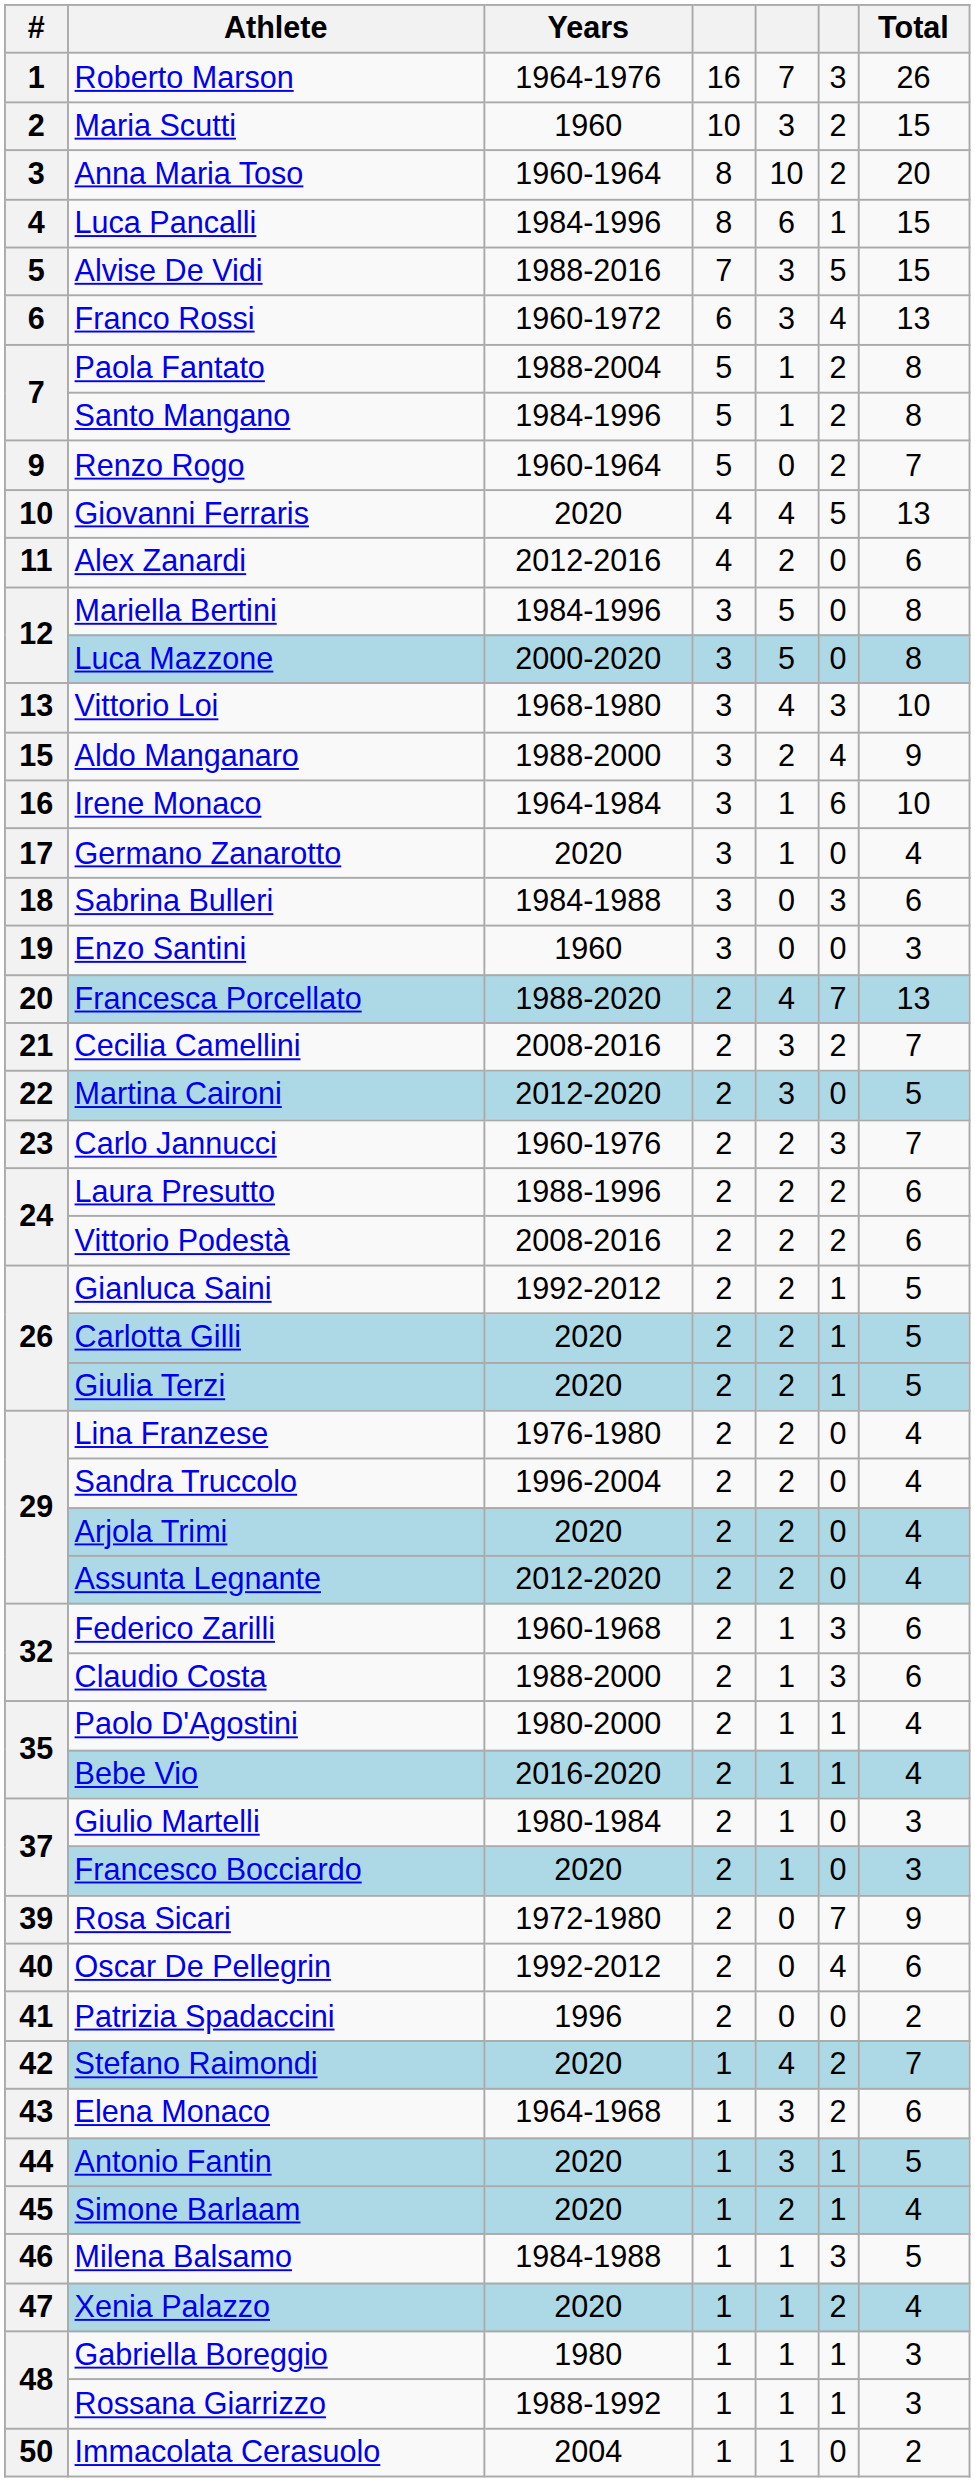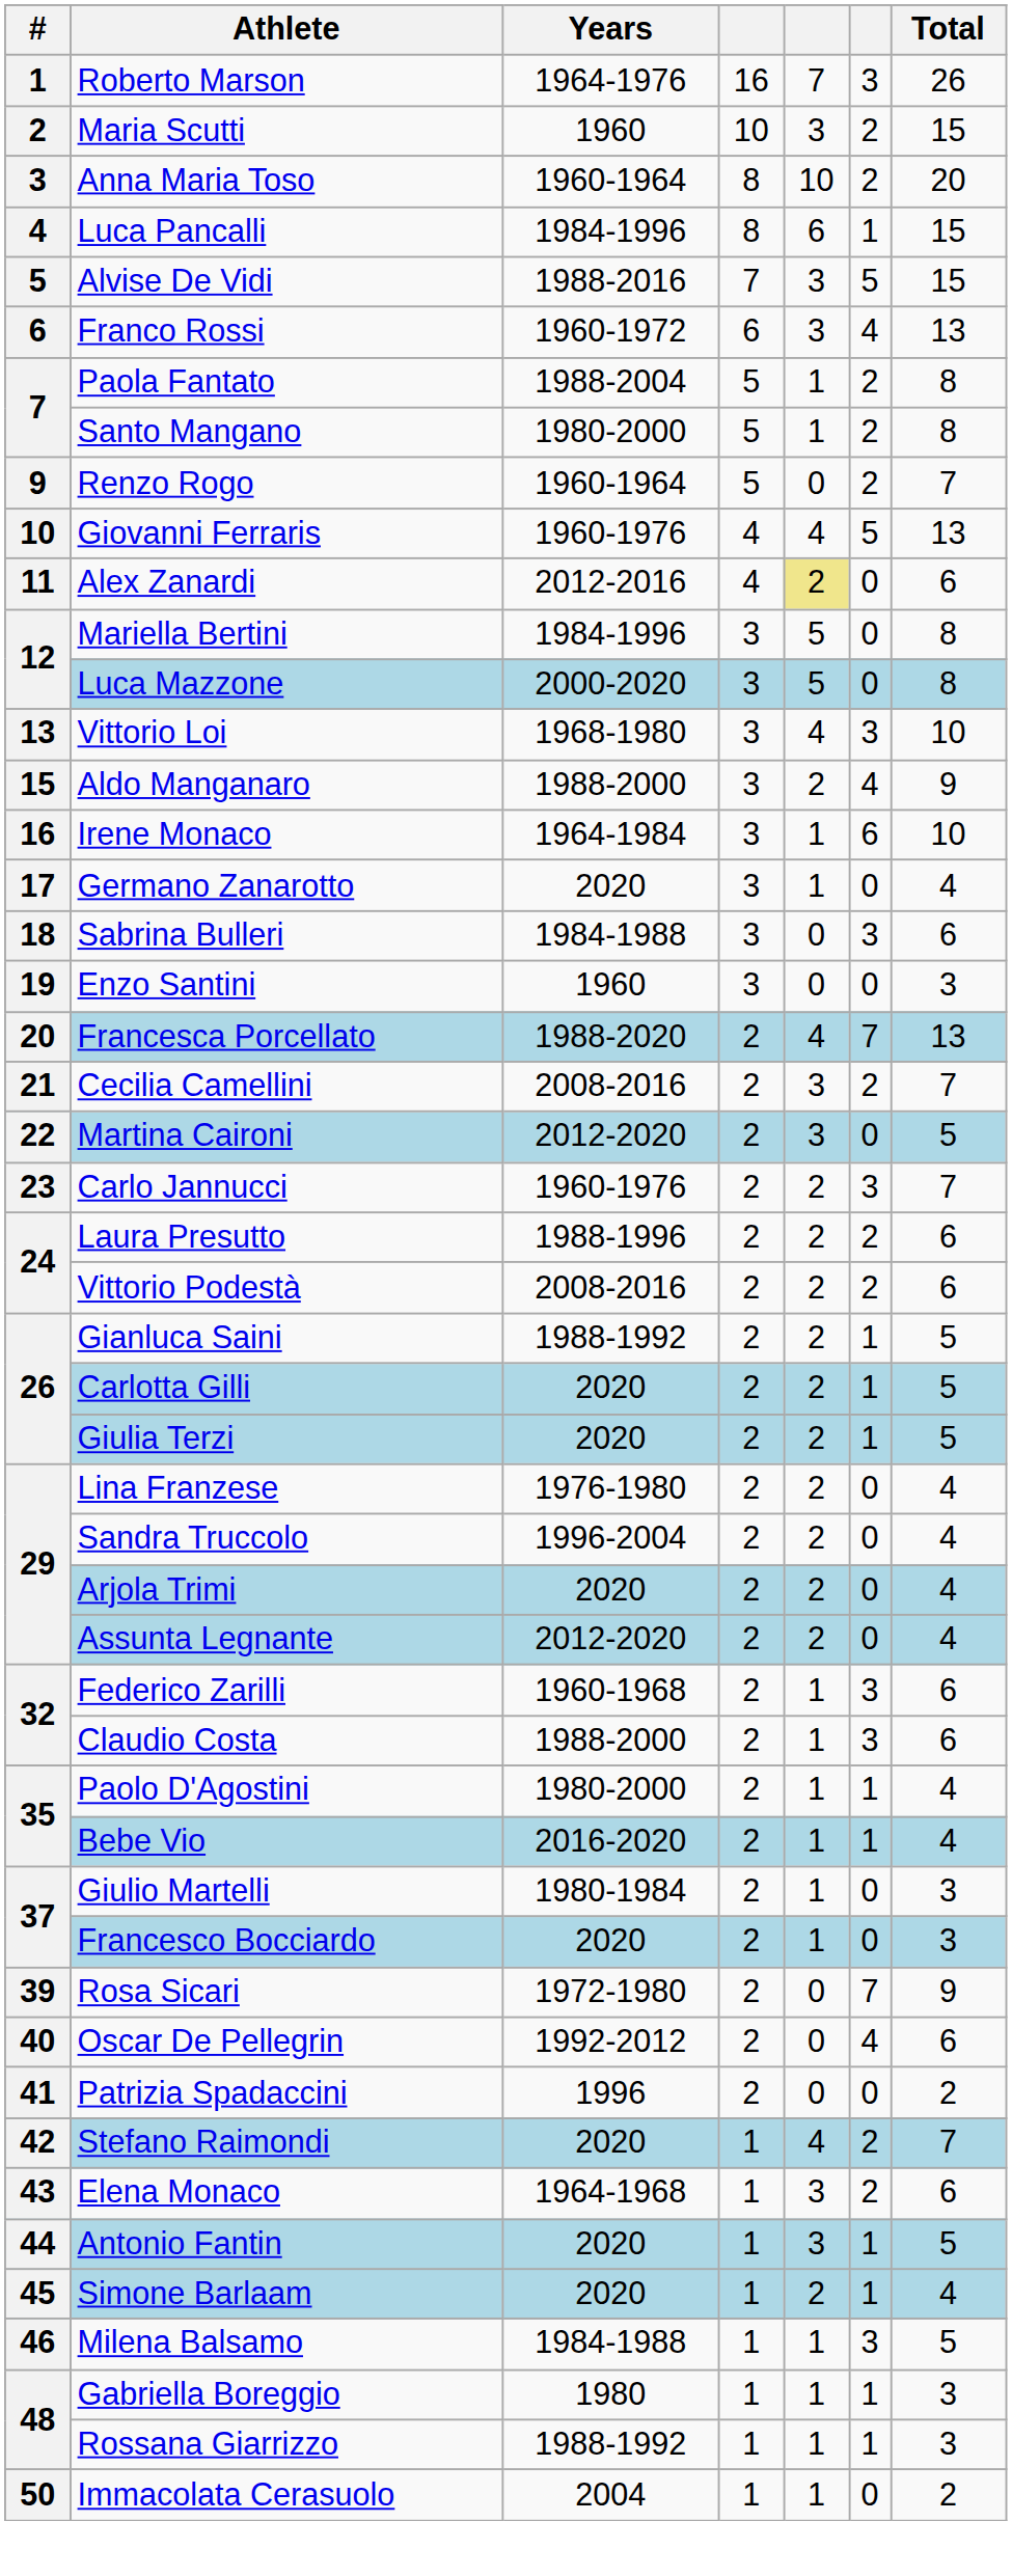 <table class="wikitable" width=40% style="font-size:100%; text-align:center;">
 <tr>
 <th>#</th>
 <th>Athlete</th>
 <th>Years</th>
 <th></th>
 <th></th>
 <th></th>
 <th>Total</th>
 </tr>
 <tr>
 <th>1</th>
 <td align=left><a href='#'>Roberto Marson</a></td>
 <td>1964-1976</td>
 <td>16</td>
 <td>7</td>
 <td>3</td>
 <td>26</td>
 </tr>
 <tr>
 <th>2</th>
 <td align=left><a href='#'>Maria Scutti</a></td>
 <td>1960</td>
 <td>10</td>
 <td>3</td>
 <td>2</td>
 <td>15</td>
 </tr>
 <tr>
 <th>3</th>
 <td align=left><a href='#'>Anna Maria Toso</a></td>
 <td>1960-1964</td>
 <td>8</td>
 <td>10</td>
 <td>2</td>
 <td>20</td>
 </tr>
 <tr>
 <th>4</th>
 <td align=left><a href='#'>Luca Pancalli</a></td>
 <td>1984-1996</td>
 <td>8</td>
 <td>6</td>
 <td>1</td>
 <td>15</td>
 </tr>
 <tr>
 <th>5</th>
 <td align=left><a href='#'>Alvise De Vidi</a></td>
 <td>1988-2016</td>
 <td>7</td>
 <td>3</td>
 <td>5</td>
 <td>15</td>
 </tr>
 <tr>
 <th>6</th>
 <td align=left><a href='#'>Franco Rossi</a></td>
 <td>1960-1972</td>
 <td>6</td>
 <td>3</td>
 <td>4</td>
 <td>13</td>
 </tr>
 <tr>
 <th rowspan=2>7</th>
 <td align=left><a href='#'>Paola Fantato</a></td>
 <td>1988-2004</td>
 <td>5</td>
 <td>1</td>
 <td>2</td>
 <td>8</td>
 </tr>
 <tr>
 <td align=left><a href='#'>Santo Mangano</a></td>
-<td>1984-1996</td>
+<td>1980-2000</td>
 <td>5</td>
 <td>1</td>
 <td>2</td>
 <td>8</td>
 </tr>
 <tr>
 <th>9</th>
 <td align=left><a href='#'>Renzo Rogo</a></td>
 <td>1960-1964</td>
 <td>5</td>
 <td>0</td>
 <td>2</td>
 <td>7</td>
 </tr>
 <tr>
 <th>10</th>
 <td align=left><a href='#'>Giovanni Ferraris</a></td>
-<td>2020</td>
+<td>1960-1976</td>
 <td>4</td>
 <td>4</td>
 <td>5</td>
 <td>13</td>
 </tr>
 <tr>
 <th>11</th>
 <td align=left><a href='#'>Alex Zanardi</a></td>
 <td>2012-2016</td>
 <td>4</td>
-<td>2</td>
+<td style="background: khaki;">2</td>
 <td>0</td>
 <td>6</td>
 </tr>
 <tr>
 <th rowspan=2>12</th>
 <td align=left><a href='#'>Mariella Bertini</a></td>
 <td>1984-1996</td>
 <td>3</td>
 <td>5</td>
 <td>0</td>
 <td>8</td>
 </tr>
 <tr bgcolor=lightblue>
 <td align=left><a href='#'>Luca Mazzone</a></td>
 <td>2000-2020</td>
 <td>3</td>
 <td>5</td>
 <td>0</td>
 <td>8</td>
 </tr>
 <tr>
 <th>13</th>
 <td align=left><a href='#'>Vittorio Loi</a></td>
 <td>1968-1980</td>
 <td>3</td>
 <td>4</td>
 <td>3</td>
 <td>10</td>
 </tr>
 <tr>
 <th>15</th>
 <td align=left><a href='#'>Aldo Manganaro</a></td>
 <td>1988-2000</td>
 <td>3</td>
 <td>2</td>
 <td>4</td>
 <td>9</td>
 </tr>
 <tr>
 <th>16</th>
 <td align=left><a href='#'>Irene Monaco</a></td>
 <td>1964-1984</td>
 <td>3</td>
 <td>1</td>
 <td>6</td>
 <td>10</td>
 </tr>
 <tr>
 <th>17</th>
 <td align=left><a href='#'>Germano Zanarotto</a></td>
 <td>2020</td>
 <td>3</td>
 <td>1</td>
 <td>0</td>
 <td>4</td>
 </tr>
 <tr>
 <th>18</th>
 <td align=left><a href='#'>Sabrina Bulleri</a></td>
 <td>1984-1988</td>
 <td>3</td>
 <td>0</td>
 <td>3</td>
 <td>6</td>
 </tr>
 <tr>
 <th>19</th>
 <td align=left><a href='#'>Enzo Santini</a></td>
 <td>1960</td>
 <td>3</td>
 <td>0</td>
 <td>0</td>
 <td>3</td>
 </tr>
 <tr bgcolor=lightblue>
 <th>20</th>
 <td align=left><a href='#'>Francesca Porcellato</a></td>
 <td>1988-2020</td>
 <td>2</td>
 <td>4</td>
 <td>7</td>
 <td>13</td>
 </tr>
 <tr>
 <th>21</th>
 <td align=left><a href='#'>Cecilia Camellini</a></td>
 <td>2008-2016</td>
 <td>2</td>
 <td>3</td>
 <td>2</td>
 <td>7</td>
 </tr>
 <tr bgcolor=lightblue>
 <th>22</th>
 <td align=left><a href='#'>Martina Caironi</a></td>
 <td>2012-2020</td>
 <td>2</td>
 <td>3</td>
 <td>0</td>
 <td>5</td>
 </tr>
 <tr>
 <th>23</th>
 <td align=left><a href='#'>Carlo Jannucci</a></td>
 <td>1960-1976</td>
 <td>2</td>
 <td>2</td>
 <td>3</td>
 <td>7</td>
 </tr>
 <tr>
 <th rowspan=2>24</th>
 <td align=left><a href='#'>Laura Presutto</a></td>
 <td>1988-1996</td>
 <td>2</td>
 <td>2</td>
 <td>2</td>
 <td>6</td>
 </tr>
 <tr>
 <td align=left><a href='#'>Vittorio Podestà</a></td>
 <td>2008-2016</td>
 <td>2</td>
 <td>2</td>
 <td>2</td>
 <td>6</td>
 </tr>
 <tr>
 <th rowspan=3>26</th>
 <td align=left><a href='#'>Gianluca Saini</a></td>
-<td>1992-2012</td>
+<td>1988-1992</td>
 <td>2</td>
 <td>2</td>
 <td>1</td>
 <td>5</td>
 </tr>
 <tr bgcolor=lightblue>
 <td align=left><a href='#'>Carlotta Gilli</a></td>
 <td>2020</td>
 <td>2</td>
 <td>2</td>
 <td>1</td>
 <td>5</td>
 </tr>
 <tr bgcolor=lightblue>
 <td align=left><a href='#'>Giulia Terzi</a></td>
 <td>2020</td>
 <td>2</td>
 <td>2</td>
 <td>1</td>
 <td>5</td>
 </tr>
 <tr>
 <th rowspan=4>29</th>
 <td align=left><a href='#'>Lina Franzese</a></td>
 <td>1976-1980</td>
 <td>2</td>
 <td>2</td>
 <td>0</td>
 <td>4</td>
 </tr>
 <tr>
 <td align=left><a href='#'>Sandra Truccolo</a></td>
 <td>1996-2004</td>
 <td>2</td>
 <td>2</td>
 <td>0</td>
 <td>4</td>
 </tr>
 <tr bgcolor=lightblue>
 <td align=left><a href='#'>Arjola Trimi</a></td>
 <td>2020</td>
 <td>2</td>
 <td>2</td>
 <td>0</td>
 <td>4</td>
 </tr>
 <tr bgcolor=lightblue>
 <td align=left><a href='#'>Assunta Legnante</a></td>
 <td>2012-2020</td>
 <td>2</td>
 <td>2</td>
 <td>0</td>
 <td>4</td>
 </tr>
 <tr>
 <th rowspan=2>32</th>
 <td align=left><a href='#'>Federico Zarilli</a></td>
 <td>1960-1968</td>
 <td>2</td>
 <td>1</td>
 <td>3</td>
 <td>6</td>
 </tr>
 <tr>
 <td align=left><a href='#'>Claudio Costa</a></td>
 <td>1988-2000</td>
 <td>2</td>
 <td>1</td>
 <td>3</td>
 <td>6</td>
 </tr>
 <tr>
 <th rowspan=2>35</th>
 <td align=left><a href='#'>Paolo D'Agostini</a></td>
 <td>1980-2000</td>
 <td>2</td>
 <td>1</td>
 <td>1</td>
 <td>4</td>
 </tr>
 <tr bgcolor=lightblue>
 <td align=left><a href='#'>Bebe Vio</a></td>
 <td>2016-2020</td>
 <td>2</td>
 <td>1</td>
 <td>1</td>
 <td>4</td>
 </tr>
 <tr>
 <th rowspan=2>37</th>
 <td align=left><a href='#'>Giulio Martelli</a></td>
 <td>1980-1984</td>
 <td>2</td>
 <td>1</td>
 <td>0</td>
 <td>3</td>
 </tr>
 <tr bgcolor=lightblue>
 <td align=left><a href='#'>Francesco Bocciardo</a></td>
 <td>2020</td>
 <td>2</td>
 <td>1</td>
 <td>0</td>
 <td>3</td>
 </tr>
 <tr>
 <th>39</th>
 <td align=left><a href='#'>Rosa Sicari</a></td>
 <td>1972-1980</td>
 <td>2</td>
 <td>0</td>
 <td>7</td>
 <td>9</td>
 </tr>
 <tr>
 <th>40</th>
 <td align=left><a href='#'>Oscar De Pellegrin</a></td>
 <td>1992-2012</td>
 <td>2</td>
 <td>0</td>
 <td>4</td>
 <td>6</td>
 </tr>
 <tr>
 <th>41</th>
 <td align=left><a href='#'>Patrizia Spadaccini</a></td>
 <td>1996</td>
 <td>2</td>
 <td>0</td>
 <td>0</td>
 <td>2</td>
 </tr>
 <tr bgcolor=lightblue>
 <th>42</th>
 <td align=left><a href='#'>Stefano Raimondi</a></td>
 <td>2020</td>
 <td>1</td>
 <td>4</td>
 <td>2</td>
 <td>7</td>
 </tr>
 <tr>
 <th>43</th>
 <td align=left><a href='#'>Elena Monaco</a></td>
 <td>1964-1968</td>
 <td>1</td>
 <td>3</td>
 <td>2</td>
 <td>6</td>
 </tr>
 <tr bgcolor=lightblue>
 <th>44</th>
 <td align=left><a href='#'>Antonio Fantin</a></td>
 <td>2020</td>
 <td>1</td>
 <td>3</td>
 <td>1</td>
 <td>5</td>
 </tr>
 <tr bgcolor=lightblue>
 <th>45</th>
 <td align=left><a href='#'>Simone Barlaam</a></td>
 <td>2020</td>
 <td>1</td>
 <td>2</td>
 <td>1</td>
 <td>4</td>
 </tr>
 <tr>
 <th>46</th>
 <td align=left><a href='#'>Milena Balsamo</a></td>
 <td>1984-1988</td>
 <td>1</td>
 <td>1</td>
 <td>3</td>
 <td>5</td>
 </tr>
-<tr bgcolor=lightblue>
-<th>47</th>
-<td align=left><a href='#'>Xenia Palazzo</a></td>
-<td>2020</td>
-<td>1</td>
-<td>1</td>
-<td>2</td>
-<td>4</td>
-</tr>
 <tr>
 <th rowspan=2>48</th>
 <td align=left><a href='#'>Gabriella Boreggio</a></td>
 <td>1980</td>
 <td>1</td>
 <td>1</td>
 <td>1</td>
 <td>3</td>
 </tr>
 <tr>
 <td align=left><a href='#'>Rossana Giarrizzo</a></td>
 <td>1988-1992</td>
 <td>1</td>
 <td>1</td>
 <td>1</td>
 <td>3</td>
 </tr>
 <tr>
 <th>50</th>
 <td align=left><a href='#'>Immacolata Cerasuolo</a></td>
 <td>2004</td>
 <td>1</td>
 <td>1</td>
 <td>0</td>
 <td>2</td>
 </tr>
 </table>
